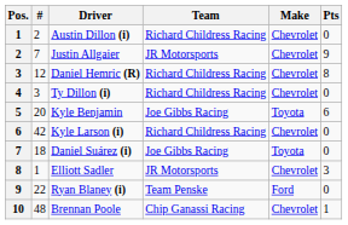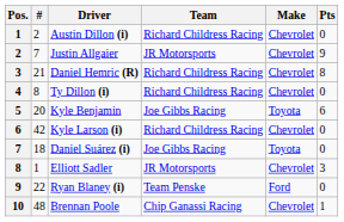 <table class="wikitable" style="font-size:95%">
 <tr>
 <th>Pos.</th>
 <th>#</th>
 <th>Driver</th>
 <th>Team</th>
 <th>Make</th>
 <th>Pts</th>
 </tr>
 <tr>
 <th>1</th>
 <td>2</td>
 <td><a href='#'>Austin Dillon</a> <strong>(i)</strong></td>
 <td><a href='#'>Richard Childress Racing</a></td>
 <td><a href='#'>Chevrolet</a></td>
 <td>0</td>
 </tr>
 <tr>
 <th>2</th>
 <td>7</td>
 <td><a href='#'>Justin Allgaier</a></td>
 <td><a href='#'>JR Motorsports</a></td>
 <td><a href='#'>Chevrolet</a></td>
 <td>9</td>
 </tr>
 <tr>
 <th>3</th>
-<td>12</td>
+<td>21</td>
 <td><a href='#'>Daniel Hemric</a> <strong>(R)</strong></td>
 <td><a href='#'>Richard Childress Racing</a></td>
 <td><a href='#'>Chevrolet</a></td>
 <td>8</td>
 </tr>
 <tr>
 <th>4</th>
-<td>3</td>
+<td>8</td>
 <td><a href='#'>Ty Dillon</a> <strong>(i)</strong></td>
 <td><a href='#'>Richard Childress Racing</a></td>
 <td><a href='#'>Chevrolet</a></td>
 <td>0</td>
 </tr>
 <tr>
 <th>5</th>
 <td>20</td>
 <td><a href='#'>Kyle Benjamin</a></td>
 <td><a href='#'>Joe Gibbs Racing</a></td>
 <td><a href='#'>Toyota</a></td>
 <td>6</td>
 </tr>
 <tr>
 <th>6</th>
 <td>42</td>
 <td><a href='#'>Kyle Larson</a> <strong>(i)</strong></td>
 <td><a href='#'>Richard Childress Racing</a></td>
 <td><a href='#'>Chevrolet</a></td>
 <td>0</td>
 </tr>
 <tr>
 <th>7</th>
 <td>18</td>
 <td><a href='#'>Daniel Suárez</a> <strong>(i)</strong></td>
 <td><a href='#'>Joe Gibbs Racing</a></td>
 <td><a href='#'>Toyota</a></td>
 <td>0</td>
 </tr>
 <tr>
 <th>8</th>
 <td>1</td>
 <td><a href='#'>Elliott Sadler</a></td>
 <td><a href='#'>JR Motorsports</a></td>
 <td><a href='#'>Chevrolet</a></td>
 <td>3</td>
 </tr>
 <tr>
 <th>9</th>
 <td>22</td>
 <td><a href='#'>Ryan Blaney</a> <strong>(i)</strong></td>
 <td><a href='#'>Team Penske</a></td>
 <td><a href='#'>Ford</a></td>
 <td>0</td>
 </tr>
 <tr>
 <th>10</th>
 <td>48</td>
 <td><a href='#'>Brennan Poole</a></td>
 <td><a href='#'>Chip Ganassi Racing</a></td>
 <td><a href='#'>Chevrolet</a></td>
 <td>1</td>
 </tr>
 </table>
